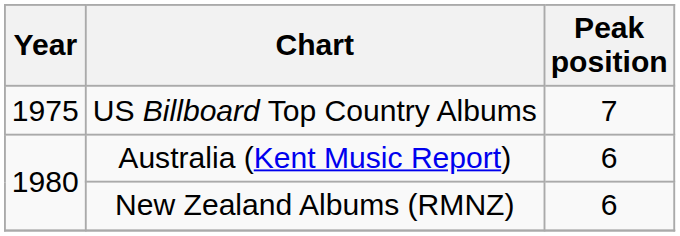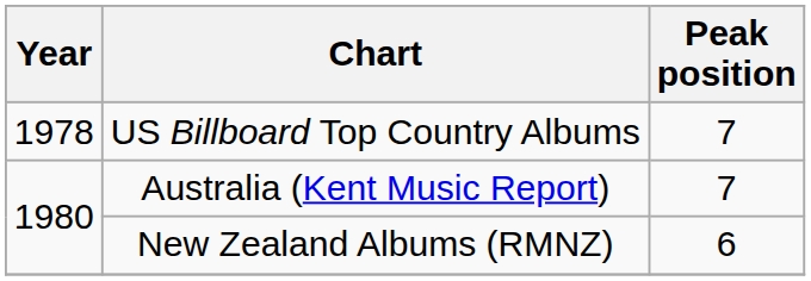 <table class="wikitable plainrowheaders" style="text-align:center">
 <tr>
 <th scope="col">Year</th>
 <th scope="col">Chart</th>
 <th scope="col">Peak<br>position</th>
 </tr>
 <tr>
-<td>1975</td>
+<td>1978</td>
 <td>US <em>Billboard</em> Top Country Albums</td>
 <td>7</td>
 </tr>
 <tr>
 <td rowspan=2>1980</td>
 <td>Australia (<a href='#'>Kent Music Report</a>)</td>
-<td>6</td>
+<td>7</td>
 </tr>
 <tr>
 <td>New Zealand Albums (RMNZ)</td>
 <td>6</td>
 </tr>
 <tr>
 </tr>
 </table>
